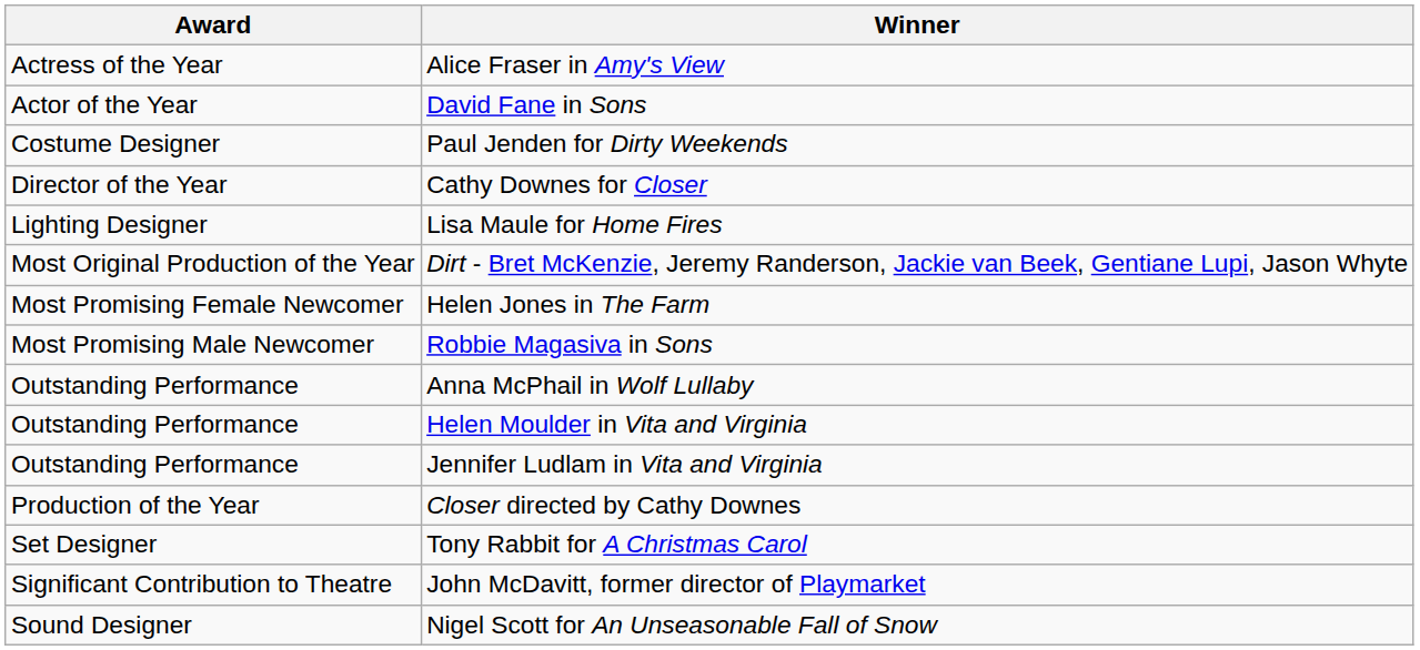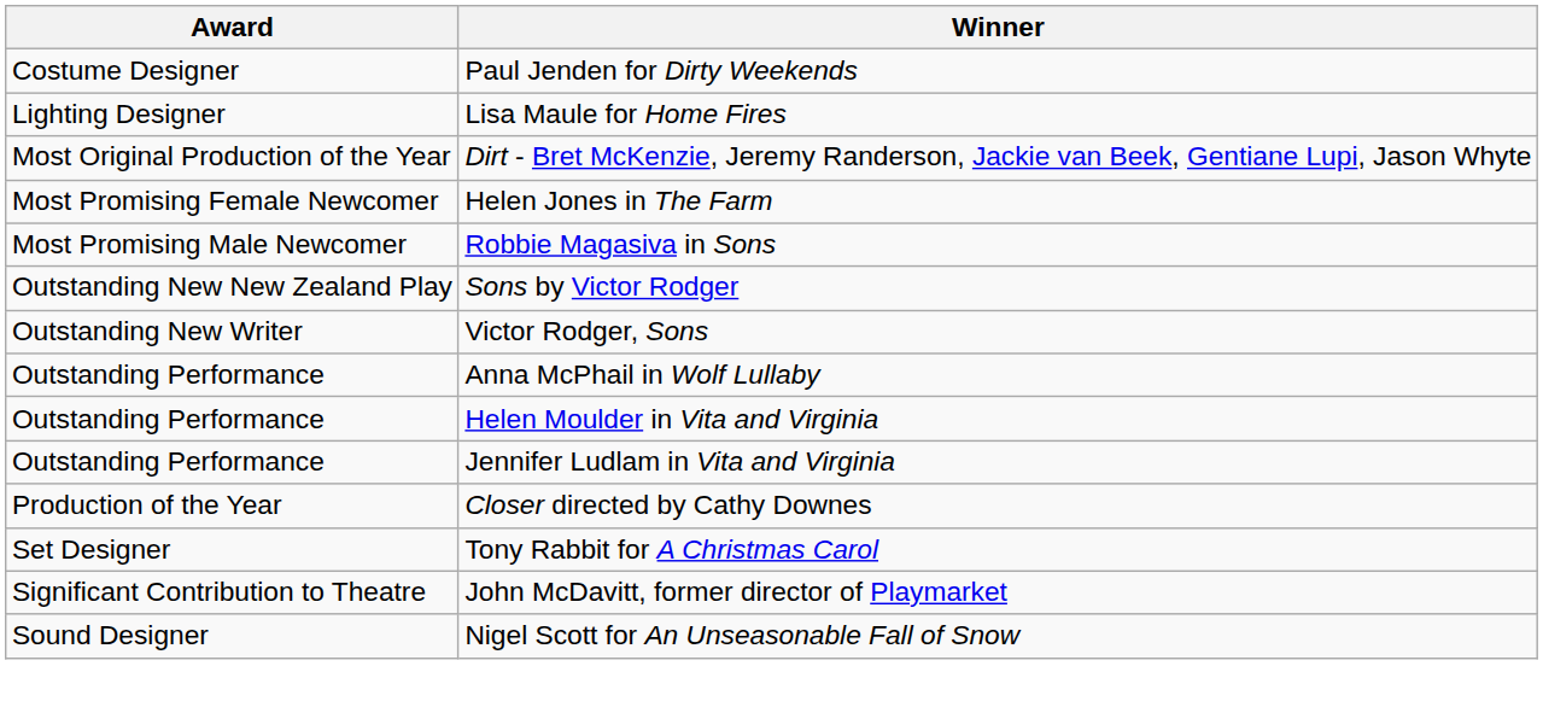 <table class="wikitable sortable">
 <tr>
 <th>Award</th>
 <th>Winner</th>
 </tr>
 <tr>
-<td>Actress of the Year</td>
-<td>Alice Fraser in <em><a href='#'>Amy's View</a></em></td>
-</tr>
-<tr>
-<td>Actor of the Year</td>
-<td><a href='#'>David Fane</a> in <em>Sons</em></td>
-</tr>
-<tr>
 <td>Costume Designer</td>
 <td>Paul Jenden for <em>Dirty Weekends</em></td>
-</tr>
-<tr>
-<td>Director of the Year</td>
-<td>Cathy Downes for <em><a href='#'>Closer</a></em></td>
 </tr>
 <tr>
 <td>Lighting Designer</td>
 <td>Lisa Maule for <em>Home Fires</em></td>
 </tr>
 <tr>
 <td>Most Original Production of the Year</td>
 <td><em>Dirt</em> - <a href='#'>Bret McKenzie</a>, Jeremy Randerson, <a href='#'>Jackie van Beek</a>, <a href='#'>Gentiane Lupi</a>, Jason Whyte</td>
 </tr>
 <tr>
 <td>Most Promising Female Newcomer</td>
 <td>Helen Jones in <em>The Farm</em></td>
 </tr>
 <tr>
 <td>Most Promising Male Newcomer</td>
 <td><a href='#'>Robbie Magasiva</a> in <em>Sons</em></td>
+</tr>
+<tr>
+<td>Outstanding New New Zealand Play</td>
+<td><em>Sons</em> by <a href='#'>Victor Rodger</a></td>
+</tr>
+<tr>
+<td>Outstanding New Writer</td>
+<td>Victor Rodger, <em>Sons</em></td>
 </tr>
 <tr>
 <td>Outstanding Performance</td>
 <td>Anna McPhail in <em>Wolf Lullaby</em></td>
 </tr>
 <tr>
 <td>Outstanding Performance</td>
 <td><a href='#'>Helen Moulder</a> in <em>Vita and Virginia</em></td>
 </tr>
 <tr>
 <td>Outstanding Performance</td>
 <td>Jennifer Ludlam in <em>Vita and Virginia</em></td>
 </tr>
 <tr>
 <td>Production of the Year</td>
 <td><em>Closer</em> directed by Cathy Downes</td>
 </tr>
 <tr>
 <td>Set Designer</td>
 <td>Tony Rabbit for <em><a href='#'>A Christmas Carol</a></em></td>
 </tr>
 <tr>
 <td>Significant Contribution to Theatre</td>
 <td>John McDavitt, former director of <a href='#'>Playmarket</a></td>
 </tr>
 <tr>
 <td>Sound Designer</td>
 <td>Nigel Scott for <em>An Unseasonable Fall of Snow</em></td>
 </tr>
 </table>
